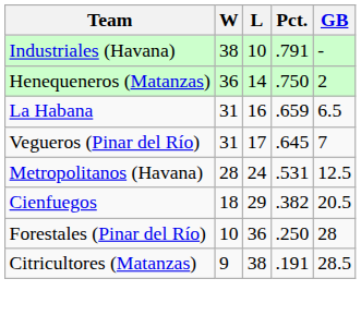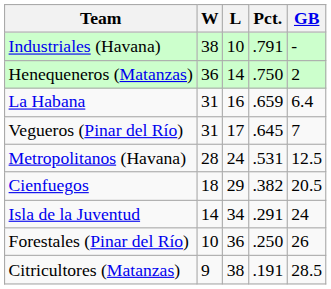 <table class="wikitable">
 <tr>
 <th>Team</th>
 <th>W</th>
 <th>L</th>
 <th>Pct.</th>
 <th><a href='#'>GB</a></th>
 </tr>
 <tr style="background-color:#ccffcc;">
 <td><a href='#'>Industriales</a> (Havana)</td>
 <td>38</td>
 <td>10</td>
 <td>.791</td>
 <td>-</td>
 </tr>
 <tr style="background-color:#ccffcc;">
 <td>Henequeneros (<a href='#'>Matanzas</a>)</td>
 <td>36</td>
 <td>14</td>
 <td>.750</td>
 <td>2</td>
 </tr>
 <tr>
 <td><a href='#'>La Habana</a></td>
 <td>31</td>
 <td>16</td>
 <td>.659</td>
-<td>6.5</td>
+<td>6.4</td>
 </tr>
 <tr>
 <td>Vegueros (<a href='#'>Pinar del Río</a>)</td>
 <td>31</td>
 <td>17</td>
 <td>.645</td>
 <td>7</td>
 </tr>
 <tr>
 <td><a href='#'>Metropolitanos</a> (Havana)</td>
 <td>28</td>
 <td>24</td>
 <td>.531</td>
 <td>12.5</td>
 </tr>
 <tr>
 <td><a href='#'>Cienfuegos</a></td>
 <td>18</td>
 <td>29</td>
 <td>.382</td>
 <td>20.5</td>
 </tr>
 <tr>
+<td><a href='#'>Isla de la Juventud</a></td>
+<td>14</td>
+<td>34</td>
+<td>.291</td>
+<td>24</td>
+</tr>
+<tr>
 <td>Forestales (<a href='#'>Pinar del Río</a>)</td>
 <td>10</td>
 <td>36</td>
 <td>.250</td>
-<td>28</td>
+<td>26</td>
 </tr>
 <tr>
 <td>Citricultores (<a href='#'>Matanzas</a>)</td>
 <td>9</td>
 <td>38</td>
 <td>.191</td>
 <td>28.5</td>
 </tr>
 </table>
